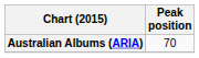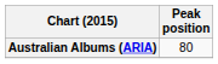 <table class="wikitable sortable plainrowheaders" style="text-align:center">
 <tr>
 <th scope="col">Chart (2015)</th>
 <th scope="col">Peak<br> position</th>
 </tr>
 <tr>
 <th scope="row">Australian Albums (<a href='#'>ARIA</a>)</th>
-<td>70</td>
+<td>80</td>
 </tr>
 <tr>
 </tr>
 <tr>
 </tr>
 <tr>
 </tr>
 <tr>
 </tr>
 <tr>
 </tr>
 <tr>
 </tr>
 <tr>
 </tr>
 <tr>
 </tr>
 <tr>
 </tr>
 </table>
